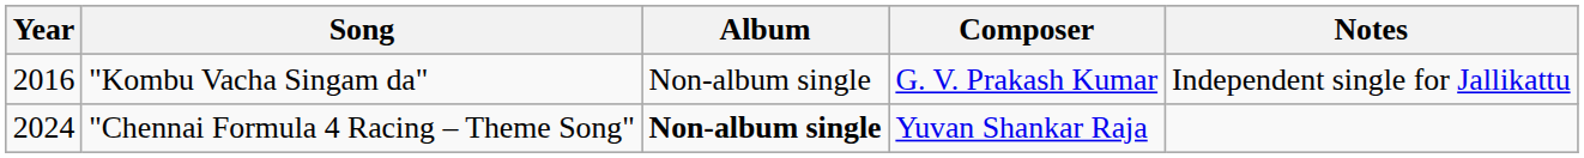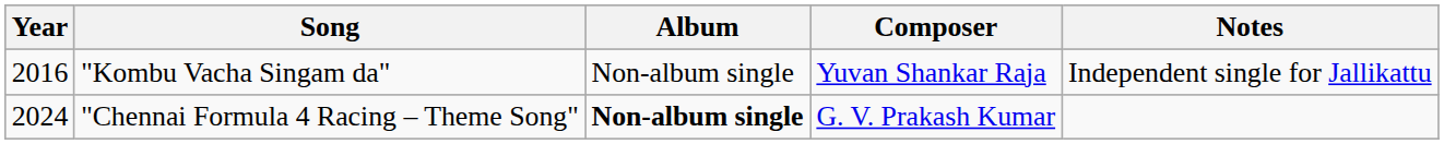 <table class="wikitable">
 <tr style="background:#ccc; text-align:center;">
 <th>Year</th>
 <th>Song</th>
 <th>Album</th>
 <th>Composer</th>
 <th>Notes</th>
 </tr>
 <tr>
 <td>2016</td>
 <td>"Kombu Vacha Singam da"</td>
 <td>Non-album single</td>
-<td><a href='#'>G. V. Prakash Kumar</a></td>
+<td><a href='#'>Yuvan Shankar Raja</a></td>
 <td>Independent single for <a href='#'>Jallikattu</a></td>
 </tr>
 <tr>
 <td rowspan="2">2024</td>
 <td>"Chennai Formula 4 Racing – Theme Song"</td>
 <td><strong>Non-album single</strong></td>
-<td><a href='#'>Yuvan Shankar Raja</a></td>
+<td><a href='#'>G. V. Prakash Kumar</a></td>
 <td></td>
 </tr>
 </table>
